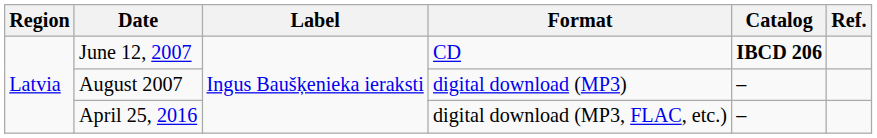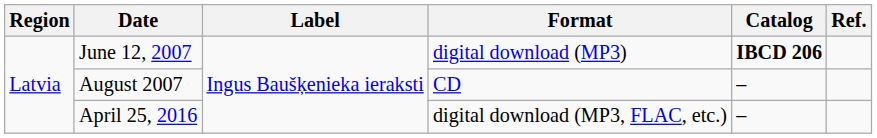 <table class="wikitable">
 <tr>
 <th>Region</th>
 <th>Date</th>
 <th>Label</th>
 <th>Format</th>
 <th>Catalog</th>
 <th>Ref.</th>
 </tr>
 <tr>
 <td rowspan="3"><a href='#'>Latvia</a></td>
 <td>June 12, <a href='#'>2007</a></td>
 <td rowspan="3"><a href='#'>Ingus Baušķenieka ieraksti</a></td>
-<td><a href='#'>CD</a></td>
+<td><a href='#'>digital download</a> (<a href='#'>MP3</a>)</td>
 <td><strong>IBCD 206</strong></td>
 <td></td>
 </tr>
 <tr>
 <td>August 2007</td>
-<td><a href='#'>digital download</a> (<a href='#'>MP3</a>)</td>
+<td><a href='#'>CD</a></td>
 <td>–</td>
 <td><br></td>
 </tr>
 <tr>
 <td>April 25, <a href='#'>2016</a></td>
 <td>digital download (MP3, <a href='#'>FLAC</a>, etc.)</td>
 <td>–</td>
 <td></td>
 </tr>
 </table>
